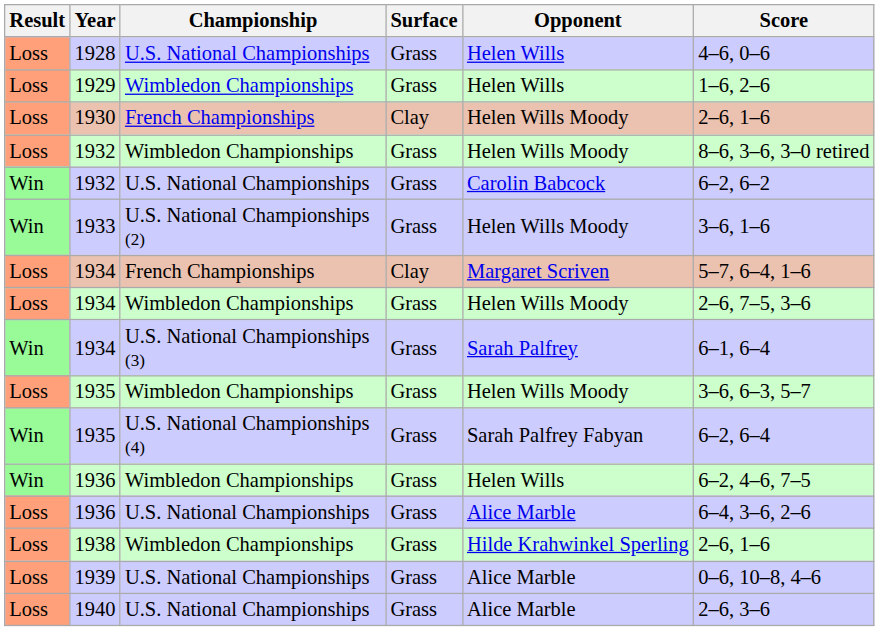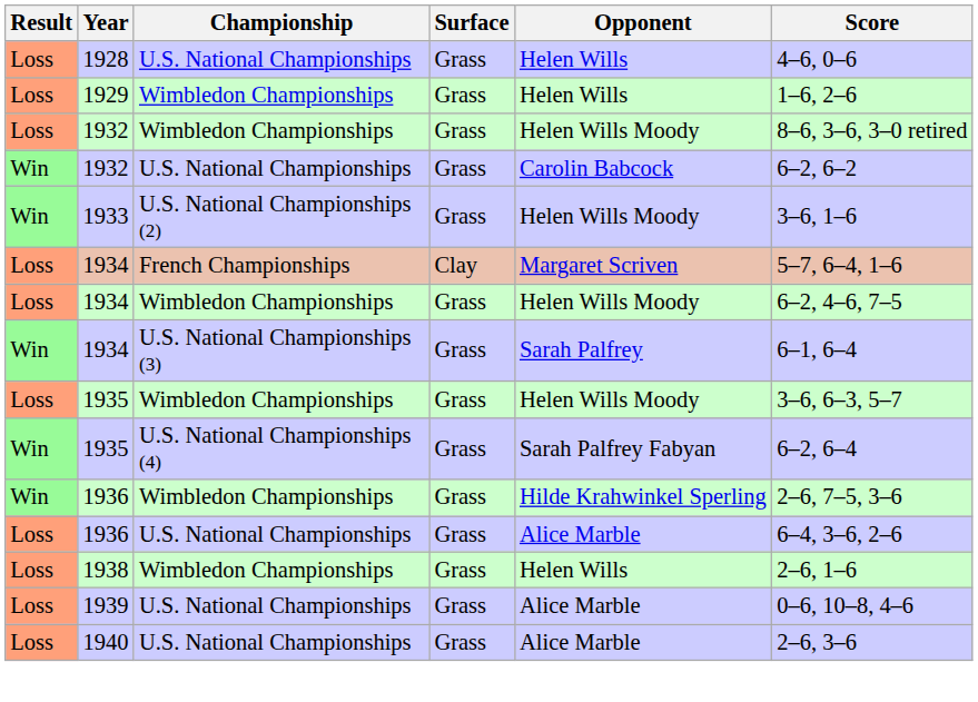 <table class='sortable wikitable'>
 <tr>
 <th style="width:40px">Result</th>
 <th style="width:30px">Year</th>
 <th style="width:200px">Championship</th>
 <th style="width:50px">Surface</th>
 <th>Opponent</th>
 <th class="unsortable">Score</th>
 </tr>
 <tr style="background:#ccf;">
 <td style="background:#ffa07a;">Loss</td>
 <td>1928</td>
 <td><a href='#'>U.S. National Championships</a></td>
 <td>Grass</td>
 <td> <a href='#'>Helen Wills</a></td>
 <td>4–6, 0–6</td>
 </tr>
 <tr style="background:#cfc;">
 <td style="background:#ffa07a;">Loss</td>
 <td>1929</td>
 <td><a href='#'>Wimbledon Championships</a></td>
 <td>Grass</td>
 <td> Helen Wills</td>
 <td>1–6, 2–6</td>
-</tr>
-<tr style="background:#ebc2af;">
-<td style="background:#ffa07a;">Loss</td>
-<td>1930</td>
-<td><a href='#'>French Championships</a></td>
-<td>Clay</td>
-<td> Helen Wills Moody</td>
-<td>2–6, 1–6</td>
 </tr>
 <tr style="background:#cfc;">
 <td style="background:#ffa07a;">Loss</td>
 <td>1932</td>
 <td>Wimbledon Championships</td>
 <td>Grass</td>
 <td> Helen Wills Moody</td>
 <td>8–6, 3–6, 3–0 retired</td>
 </tr>
 <tr style="background:#ccf;">
 <td style="background:#98fb98;">Win</td>
 <td>1932</td>
 <td>U.S. National Championships</td>
 <td>Grass</td>
 <td> <a href='#'>Carolin Babcock</a></td>
 <td>6–2, 6–2</td>
 </tr>
 <tr style="background:#ccf;">
 <td style="background:#98fb98;">Win</td>
 <td>1933</td>
 <td>U.S. National Championships <small>(2)</small></td>
 <td>Grass</td>
 <td> Helen Wills Moody</td>
 <td>3–6, 1–6</td>
 </tr>
 <tr style="background:#ebc2af;">
 <td style="background:#ffa07a;">Loss</td>
 <td>1934</td>
 <td>French Championships</td>
 <td>Clay</td>
 <td> <a href='#'>Margaret Scriven</a></td>
 <td>5–7, 6–4, 1–6</td>
 </tr>
 <tr style="background:#cfc;">
 <td style="background:#ffa07a;">Loss</td>
 <td>1934</td>
 <td>Wimbledon Championships</td>
 <td>Grass</td>
 <td> Helen Wills Moody</td>
-<td>2–6, 7–5, 3–6</td>
+<td>6–2, 4–6, 7–5</td>
 </tr>
 <tr style="background:#ccf;">
 <td style="background:#98fb98;">Win</td>
 <td>1934</td>
 <td>U.S. National Championships <small>(3)</small></td>
 <td>Grass</td>
 <td> <a href='#'>Sarah Palfrey</a></td>
 <td>6–1, 6–4</td>
 </tr>
 <tr style="background:#cfc;">
 <td style="background:#ffa07a;">Loss</td>
 <td>1935</td>
 <td>Wimbledon Championships</td>
 <td>Grass</td>
 <td> Helen Wills Moody</td>
 <td>3–6, 6–3, 5–7</td>
 </tr>
 <tr style="background:#ccf;">
 <td style="background:#98fb98;">Win</td>
 <td>1935</td>
 <td>U.S. National Championships <small>(4)</small></td>
 <td>Grass</td>
 <td> Sarah Palfrey Fabyan</td>
 <td>6–2, 6–4</td>
 </tr>
 <tr style="background:#cfc;">
 <td style="background:#98fb98;">Win</td>
 <td>1936</td>
 <td>Wimbledon Championships</td>
 <td>Grass</td>
-<td> Helen Wills</td>
-<td>6–2, 4–6, 7–5</td>
+<td> <a href='#'>Hilde Krahwinkel Sperling</a></td>
+<td>2–6, 7–5, 3–6</td>
 </tr>
 <tr style="background:#ccf;">
 <td style="background:#ffa07a;">Loss</td>
 <td>1936</td>
 <td>U.S. National Championships</td>
 <td>Grass</td>
 <td> <a href='#'>Alice Marble</a></td>
 <td>6–4, 3–6, 2–6</td>
 </tr>
 <tr style="background:#cfc;">
 <td style="background:#ffa07a;">Loss</td>
 <td>1938</td>
 <td>Wimbledon Championships</td>
 <td>Grass</td>
-<td> <a href='#'>Hilde Krahwinkel Sperling</a></td>
+<td> Helen Wills</td>
 <td>2–6, 1–6</td>
 </tr>
 <tr style="background:#ccf;">
 <td style="background:#ffa07a;">Loss</td>
 <td>1939</td>
 <td>U.S. National Championships</td>
 <td>Grass</td>
 <td> Alice Marble</td>
 <td>0–6, 10–8, 4–6</td>
 </tr>
 <tr style="background:#ccf;">
 <td style="background:#ffa07a;">Loss</td>
 <td>1940</td>
 <td>U.S. National Championships</td>
 <td>Grass</td>
 <td> Alice Marble</td>
 <td>2–6, 3–6</td>
 </tr>
 </table>
